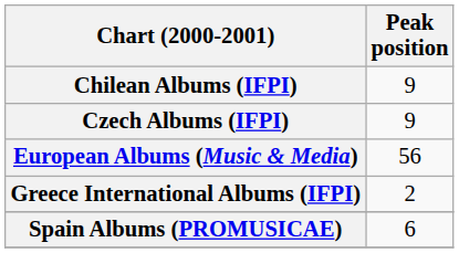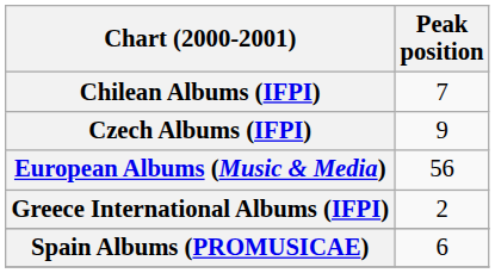 <table class="wikitable sortable plainrowheaders">
 <tr>
 <th>Chart (2000-2001)</th>
 <th>Peak<br>position</th>
 </tr>
 <tr>
 <th scope="row">Chilean Albums (<a href='#'>IFPI</a>)</th>
-<td align="center">9</td>
+<td align="center">7</td>
 </tr>
 <tr>
 <th scope="row">Czech Albums (<a href='#'>IFPI</a>)</th>
 <td align="center">9</td>
 </tr>
 <tr>
 <th scope="row"><a href='#'>European Albums</a> (<em><a href='#'>Music & Media</a></em>)</th>
 <td align="center">56</td>
 </tr>
 <tr>
 <th scope="row">Greece International Albums (<a href='#'>IFPI</a>)</th>
 <td align="center">2</td>
 </tr>
 <tr>
 </tr>
 <tr>
 <th scope="row">Spain Albums (<a href='#'>PROMUSICAE</a>)</th>
 <td align="center">6</td>
 </tr>
 <tr>
 </tr>
 </table>
